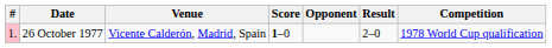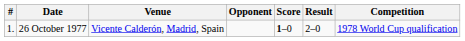 <table class="wikitable" style="font-size:100%">
 <tr>
 <th>#</th>
 <th>Date</th>
 <th>Venue</th>
+<th>Opponent</th>
 <th>Score</th>
-<th>Opponent</th>
 <th>Result</th>
 <th>Competition</th>
 </tr>
 <tr>
-<td style="background: pink;">1.</td>
+<td>1.</td>
 <td>26 October 1977</td>
 <td><a href='#'>Vicente Calderón</a>, <a href='#'>Madrid</a>, Spain</td>
+<td></td>
 <td><strong>1</strong>–0</td>
-<td></td>
 <td>2–0</td>
 <td><a href='#'>1978 World Cup qualification</a></td>
 </tr>
 </table>
